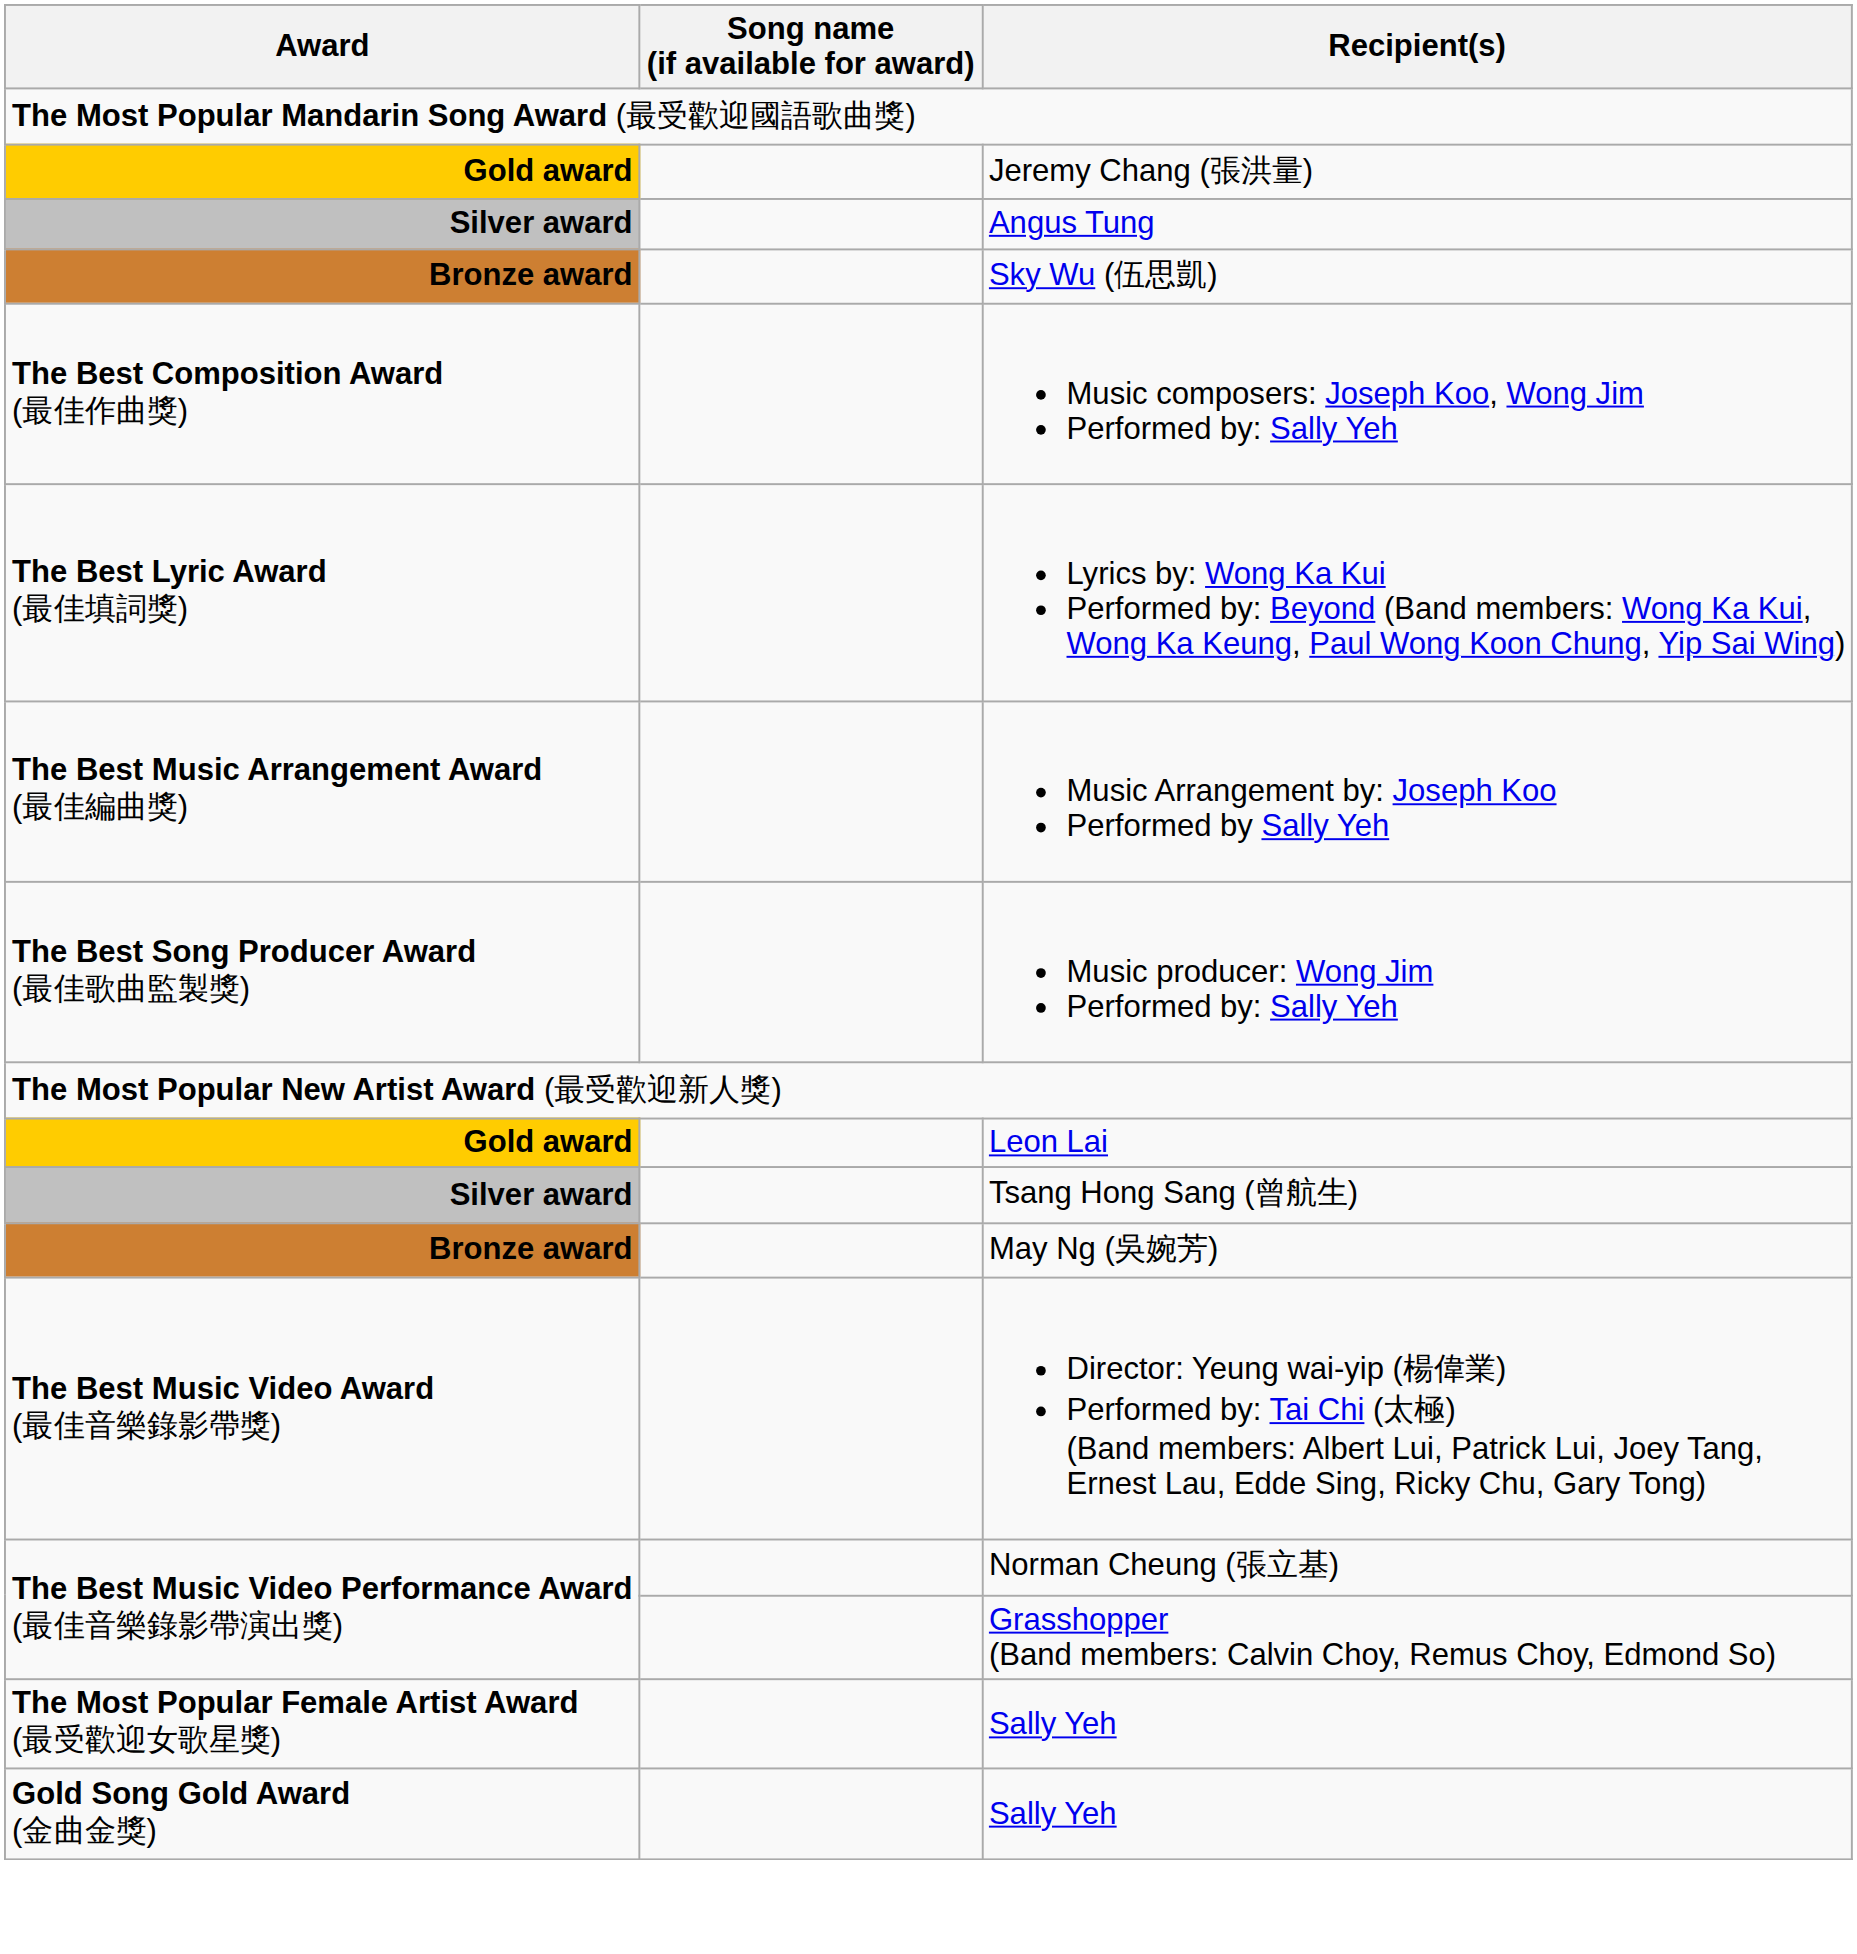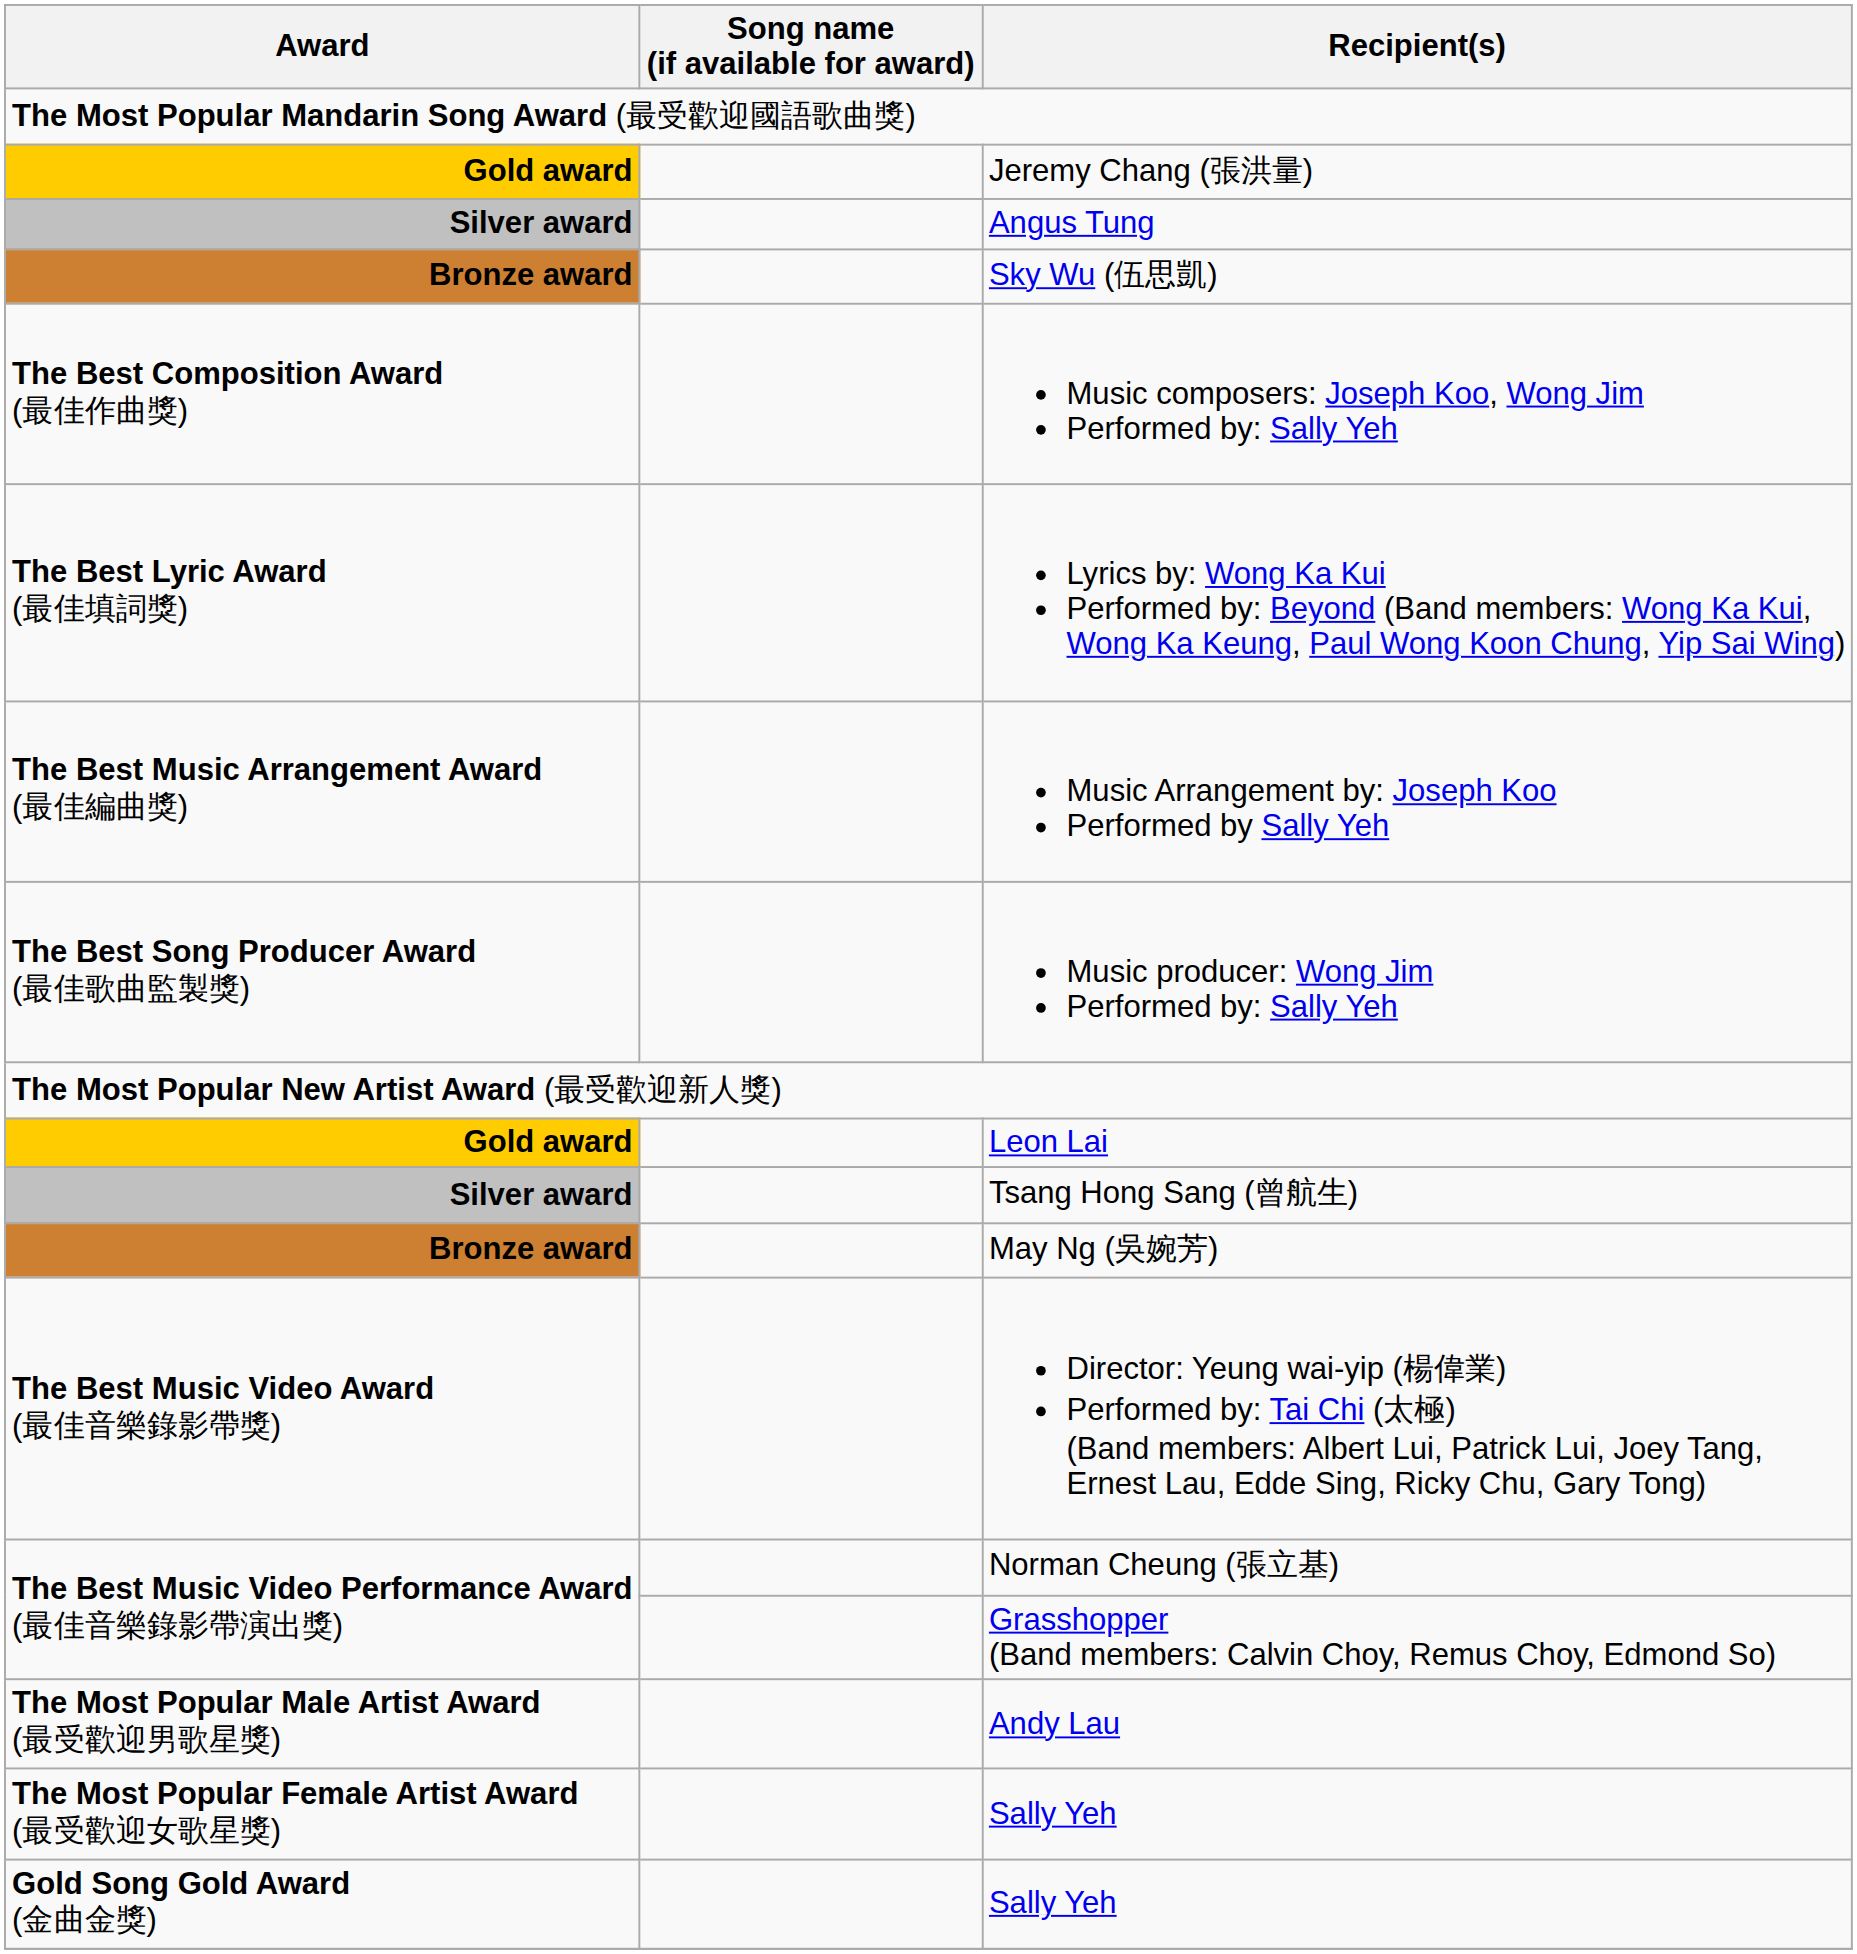 <table class="wikitable">
 <tr>
 <th>Award</th>
 <th>Song name<br>(if available for award)</th>
 <th>Recipient(s)</th>
 </tr>
 <tr>
 <td colspan=3><strong>The Most Popular Mandarin Song Award</strong> (最受歡迎國語歌曲獎)</td>
 </tr>
 <tr>
 <td style="background:#FFCC00; color:black" align=right><strong>Gold award</strong></td>
 <td></td>
 <td>Jeremy Chang (張洪量)</td>
 </tr>
 <tr>
 <td style="background:#C0C0C0; color:black" align=right><strong>Silver award</strong></td>
 <td></td>
 <td><a href='#'>Angus Tung</a></td>
 </tr>
 <tr>
 <td style="background:#CD7F32; color:black" align=right><strong>Bronze award</strong></td>
 <td></td>
 <td><a href='#'>Sky Wu</a> (伍思凱)</td>
 </tr>
 <tr>
 <td><strong>The Best Composition Award</strong><br>(最佳作曲獎)</td>
 <td></td>
 <td><br><ul><li>Music composers: <a href='#'>Joseph Koo</a>, <a href='#'>Wong Jim</a></li><li>Performed by: <a href='#'>Sally Yeh</a></li></ul></td>
 </tr>
 <tr>
 <td><strong>The Best Lyric Award</strong><br>(最佳填詞獎)</td>
 <td></td>
 <td><br><ul><li>Lyrics by: <a href='#'>Wong Ka Kui</a></li><li>Performed by: <a href='#'>Beyond</a> (Band members: <a href='#'>Wong Ka Kui</a>, <br><a href='#'>Wong Ka Keung</a>, <a href='#'>Paul Wong Koon Chung</a>, <a href='#'>Yip Sai Wing</a>)</li></ul></td>
 </tr>
 <tr>
 <td><strong>The Best Music Arrangement Award</strong><br>(最佳編曲獎)</td>
 <td></td>
 <td><br><ul><li>Music Arrangement by: <a href='#'>Joseph Koo</a></li><li>Performed by <a href='#'>Sally Yeh</a></li></ul></td>
 </tr>
 <tr>
 <td><strong>The Best Song Producer Award</strong><br>(最佳歌曲監製獎)</td>
 <td></td>
 <td><br><ul><li>Music producer: <a href='#'>Wong Jim</a></li><li>Performed by: <a href='#'>Sally Yeh</a></li></ul></td>
 </tr>
 <tr>
 <td colspan=3><strong>The Most Popular New Artist Award</strong> (最受歡迎新人獎)</td>
 </tr>
 <tr>
 <td style="background:#FFCC00; color:black" align=right><strong>Gold award</strong></td>
 <td></td>
 <td><a href='#'>Leon Lai</a></td>
 </tr>
 <tr>
 <td style="background:#C0C0C0; color:black" align=right><strong>Silver award</strong></td>
 <td></td>
 <td>Tsang Hong Sang (曾航生)</td>
 </tr>
 <tr>
 <td style="background:#CD7F32; color:black" align=right><strong>Bronze award</strong></td>
 <td></td>
 <td>May Ng (吳婉芳)</td>
 </tr>
 <tr>
 <td><strong>The Best Music Video Award</strong><br>(最佳音樂錄影帶獎)</td>
 <td></td>
 <td><br><ul><li>Director: Yeung wai-yip (楊偉業)</li><li>Performed by: <a href='#'>Tai Chi</a> (太極)<br>(Band members: Albert Lui, Patrick Lui, Joey Tang,<br>Ernest Lau, Edde Sing, Ricky Chu, Gary Tong)</li></ul></td>
 </tr>
 <tr>
 <td rowspan=2><strong>The Best Music Video Performance Award</strong><br>(最佳音樂錄影帶演出獎)</td>
 <td></td>
 <td>Norman Cheung (張立基)</td>
 </tr>
 <tr>
 <td></td>
 <td><a href='#'>Grasshopper</a><br>(Band members: Calvin Choy, Remus Choy, Edmond So)</td>
 </tr>
 <tr>
+<td><strong>The Most Popular Male Artist Award</strong><br>(最受歡迎男歌星獎)</td>
+<td></td>
+<td><a href='#'>Andy Lau</a></td>
+</tr>
+<tr>
 <td><strong>The Most Popular Female Artist Award</strong><br>(最受歡迎女歌星獎)</td>
 <td></td>
 <td><a href='#'>Sally Yeh</a></td>
 </tr>
 <tr>
 <td><strong>Gold Song Gold Award</strong><br>(金曲金獎)</td>
 <td></td>
 <td><a href='#'>Sally Yeh</a></td>
 </tr>
 <tr>
 </tr>
 </table>
